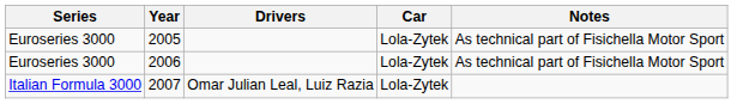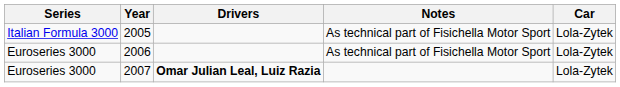 <table class="wikitable">
 <tr>
 <th>Series</th>
 <th>Year</th>
 <th>Drivers</th>
+<th>Notes</th>
 <th>Car</th>
-<th>Notes</th>
 </tr>
 <tr>
-<td>Euroseries  3000</td>
+<td><a href='#'>Italian Formula 3000</a></td>
 <td>2005</td>
 <td></td>
+<td>As technical part of Fisichella Motor Sport</td>
 <td>Lola-Zytek</td>
-<td>As technical part of Fisichella Motor Sport</td>
 </tr>
 <tr>
 <td>Euroseries 3000</td>
 <td>2006</td>
 <td></td>
+<td>As technical part of Fisichella Motor Sport</td>
 <td>Lola-Zytek</td>
-<td>As technical part of Fisichella Motor Sport</td>
 </tr>
 <tr>
-<td><a href='#'>Italian Formula 3000</a></td>
+<td>Euroseries  3000</td>
 <td>2007</td>
-<td>Omar Julian Leal, Luiz Razia</td>
+<td><strong>Omar Julian Leal, Luiz Razia</strong></td>
+<td></td>
 <td>Lola-Zytek</td>
-<td></td>
 </tr>
 </table>
